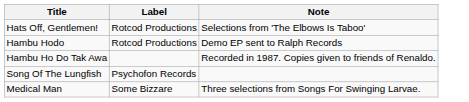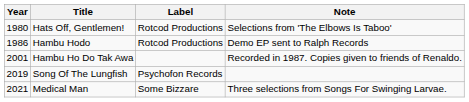 <table class="wikitable">
 <tr>
+<th>Year</th>
 <th>Title</th>
 <th>Label</th>
 <th>Note</th>
 </tr>
 <tr>
+<td>1980</td>
 <td>Hats Off, Gentlemen!</td>
 <td>Rotcod Productions</td>
 <td>Selections from 'The Elbows Is Taboo'</td>
 </tr>
 <tr>
+<td>1986</td>
 <td>Hambu Hodo</td>
 <td>Rotcod Productions</td>
 <td>Demo EP sent to Ralph Records</td>
 </tr>
 <tr>
+<td>2001</td>
 <td>Hambu Ho Do Tak Awa</td>
 <td></td>
 <td>Recorded in 1987. Copies given to friends of Renaldo.</td>
 </tr>
 <tr>
+<td>2019</td>
 <td>Song Of The Lungfish</td>
 <td>Psychofon Records</td>
 <td></td>
 </tr>
 <tr>
+<td>2021</td>
 <td>Medical Man</td>
 <td>Some Bizzare</td>
 <td>Three selections from Songs For Swinging Larvae.</td>
 </tr>
 </table>
